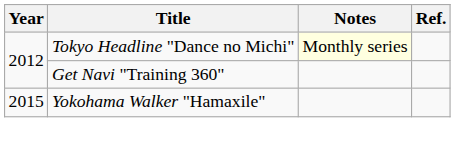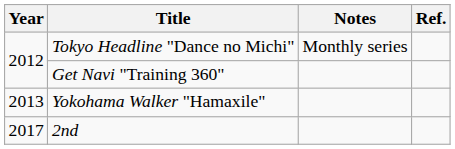 <table class="wikitable">
 <tr>
 <th>Year</th>
 <th>Title</th>
 <th>Notes</th>
 <th>Ref.</th>
 </tr>
 <tr>
 <td rowspan="2">2012</td>
 <td><em>Tokyo Headline</em> "Dance no Michi"</td>
-<td style="background: lightyellow;">Monthly series</td>
+<td>Monthly series</td>
 <td></td>
 </tr>
 <tr>
 <td><em>Get Navi</em> "Training 360"</td>
 <td></td>
 <td></td>
 </tr>
 <tr>
-<td>2015</td>
+<td>2013</td>
 <td><em>Yokohama Walker</em> "Hamaxile"</td>
 <td></td>
 <td></td>
 </tr>
+<tr>
+<td>2017</td>
+<td><em>2nd</em></td>
+<td></td>
+<td></td>
+</tr>
 </table>
